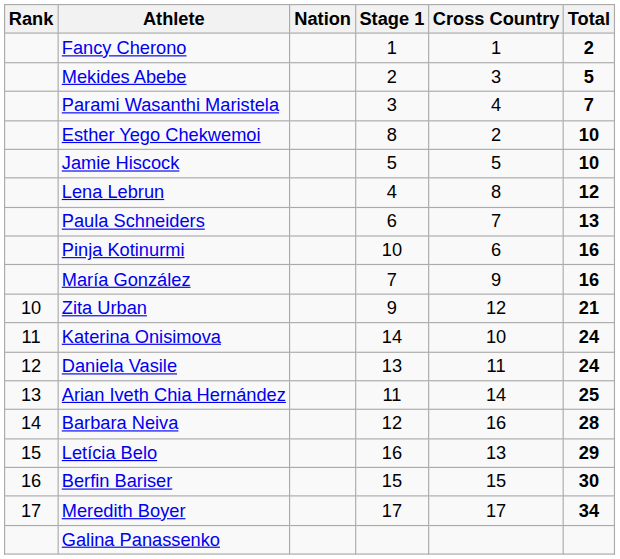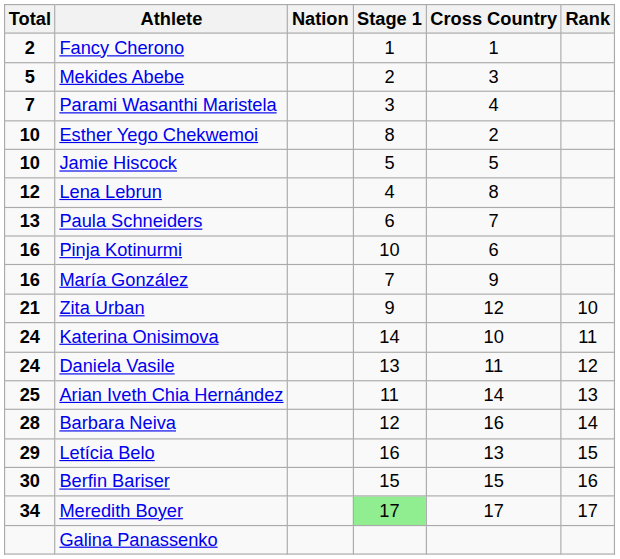 <table class="wikitable sortable" style="text-align:center">
 <tr>
-<th>Rank</th>
+<th>Total</th>
 <th>Athlete</th>
 <th>Nation</th>
 <th>Stage 1</th>
 <th>Cross Country</th>
-<th>Total</th>
+<th>Rank</th>
 </tr>
 <tr>
-<td></td>
+<td><strong>2</strong></td>
 <td align=left><a href='#'>Fancy Cherono</a></td>
 <td align=left></td>
 <td>1</td>
 <td>1</td>
-<td><strong>2</strong></td>
+<td></td>
 </tr>
 <tr>
-<td></td>
+<td><strong>5</strong></td>
 <td align=left><a href='#'>Mekides Abebe</a></td>
 <td align=left></td>
 <td>2</td>
 <td>3</td>
-<td><strong>5</strong></td>
+<td></td>
 </tr>
 <tr>
-<td></td>
+<td><strong>7</strong></td>
 <td align=left><a href='#'>Parami Wasanthi Maristela</a></td>
 <td align=left></td>
 <td>3</td>
 <td>4</td>
-<td><strong>7</strong></td>
+<td></td>
 </tr>
 <tr>
-<td></td>
+<td><strong>10</strong></td>
 <td align=left><a href='#'>Esther Yego Chekwemoi</a></td>
 <td align=left></td>
 <td>8</td>
 <td>2</td>
-<td><strong>10</strong></td>
+<td></td>
 </tr>
 <tr>
-<td></td>
+<td><strong>10</strong></td>
 <td align=left><a href='#'>Jamie Hiscock</a></td>
 <td align=left></td>
 <td>5</td>
 <td>5</td>
-<td><strong>10</strong></td>
+<td></td>
 </tr>
 <tr>
-<td></td>
+<td><strong>12</strong></td>
 <td align=left><a href='#'>Lena Lebrun</a></td>
 <td align=left></td>
 <td>4</td>
 <td>8</td>
-<td><strong>12</strong></td>
+<td></td>
 </tr>
 <tr>
-<td></td>
+<td><strong>13</strong></td>
 <td align=left><a href='#'>Paula Schneiders</a></td>
 <td align=left></td>
 <td>6</td>
 <td>7</td>
-<td><strong>13</strong></td>
+<td></td>
 </tr>
 <tr>
-<td></td>
+<td><strong>16</strong></td>
 <td align=left><a href='#'>Pinja Kotinurmi</a></td>
 <td align=left></td>
 <td>10</td>
 <td>6</td>
-<td><strong>16</strong></td>
+<td></td>
 </tr>
 <tr>
-<td></td>
+<td><strong>16</strong></td>
 <td align=left><a href='#'>María González</a></td>
 <td align=left></td>
 <td>7</td>
 <td>9</td>
-<td><strong>16</strong></td>
+<td></td>
 </tr>
 <tr>
-<td>10</td>
+<td><strong>21</strong></td>
 <td align=left><a href='#'>Zita Urban</a></td>
 <td align=left></td>
 <td>9</td>
 <td>12</td>
-<td><strong>21</strong></td>
+<td>10</td>
 </tr>
 <tr>
-<td>11</td>
+<td><strong>24</strong></td>
 <td align=left><a href='#'>Katerina Onisimova</a></td>
 <td align=left></td>
 <td>14</td>
 <td>10</td>
-<td><strong>24</strong></td>
+<td>11</td>
 </tr>
 <tr>
-<td>12</td>
+<td><strong>24</strong></td>
 <td align=left><a href='#'>Daniela Vasile</a></td>
 <td align=left></td>
 <td>13</td>
 <td>11</td>
-<td><strong>24</strong></td>
+<td>12</td>
 </tr>
 <tr>
-<td>13</td>
+<td><strong>25</strong></td>
 <td align=left><a href='#'>Arian Iveth Chia Hernández</a></td>
 <td align=left></td>
 <td>11</td>
 <td>14</td>
-<td><strong>25</strong></td>
+<td>13</td>
 </tr>
 <tr>
-<td>14</td>
+<td><strong>28</strong></td>
 <td align=left><a href='#'>Barbara Neiva</a></td>
 <td align=left></td>
 <td>12</td>
 <td>16</td>
-<td><strong>28</strong></td>
+<td>14</td>
 </tr>
 <tr>
-<td>15</td>
+<td><strong>29</strong></td>
 <td align=left><a href='#'>Letícia Belo</a></td>
 <td align=left></td>
 <td>16</td>
 <td>13</td>
-<td><strong>29</strong></td>
+<td>15</td>
 </tr>
 <tr>
-<td>16</td>
+<td><strong>30</strong></td>
 <td align=left><a href='#'>Berfin Bariser</a></td>
 <td align=left></td>
 <td>15</td>
 <td>15</td>
-<td><strong>30</strong></td>
+<td>16</td>
 </tr>
 <tr>
-<td>17</td>
+<td><strong>34</strong></td>
 <td align=left><a href='#'>Meredith Boyer</a></td>
 <td align=left></td>
+<td style="background: lightgreen;">17</td>
 <td>17</td>
 <td>17</td>
-<td><strong>34</strong></td>
 </tr>
 <tr>
 <td></td>
 <td align=left><a href='#'>Galina Panassenko</a></td>
 <td align=left></td>
 <td></td>
 <td></td>
 <td></td>
 </tr>
 </table>
